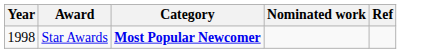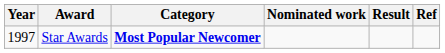 <table class="wikitable sortable">
 <tr>
 <th>Year</th>
 <th>Award</th>
 <th>Category</th>
 <th>Nominated work</th>
+<th>Result</th>
 <th class="unsortable">Ref</th>
 </tr>
 <tr>
-<td>1998</td>
+<td>1997</td>
 <td><a href='#'>Star Awards</a></td>
 <td><strong><a href='#'>Most Popular Newcomer</a></strong></td>
 <td></td>
 <td></td>
+<td></td>
 </tr>
 </table>
